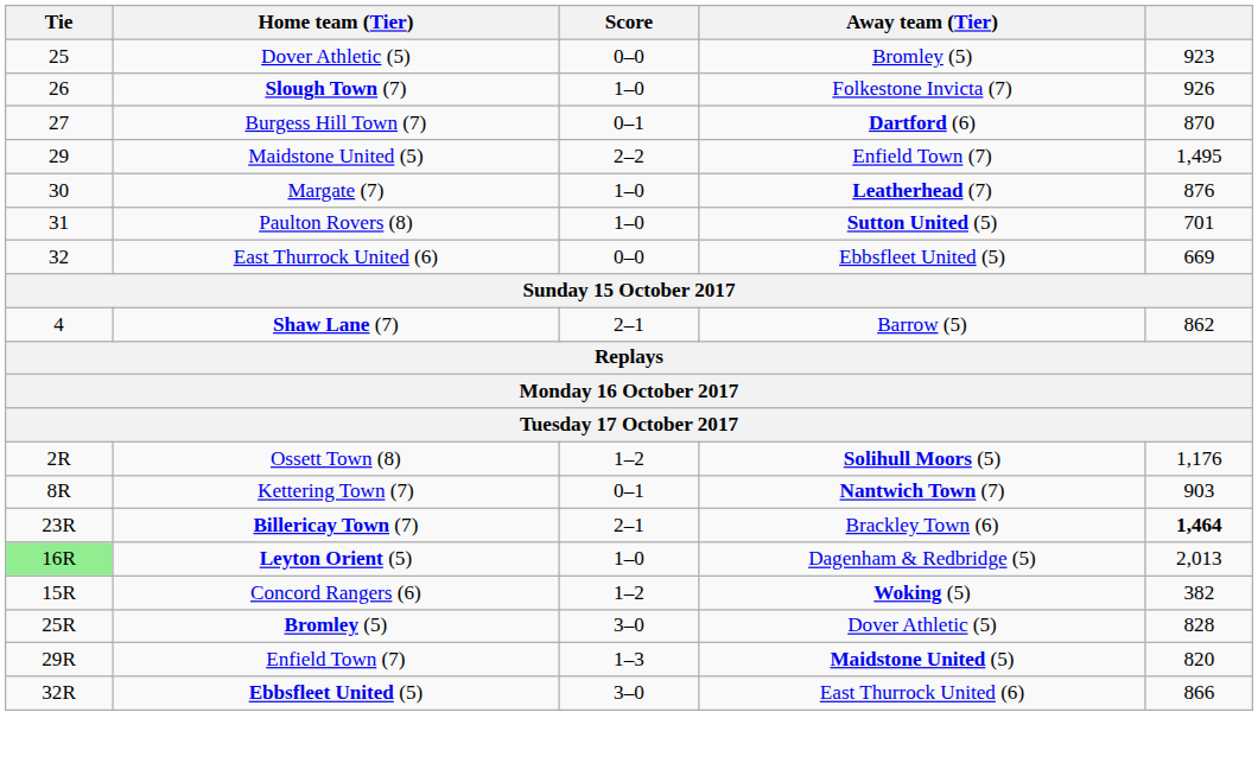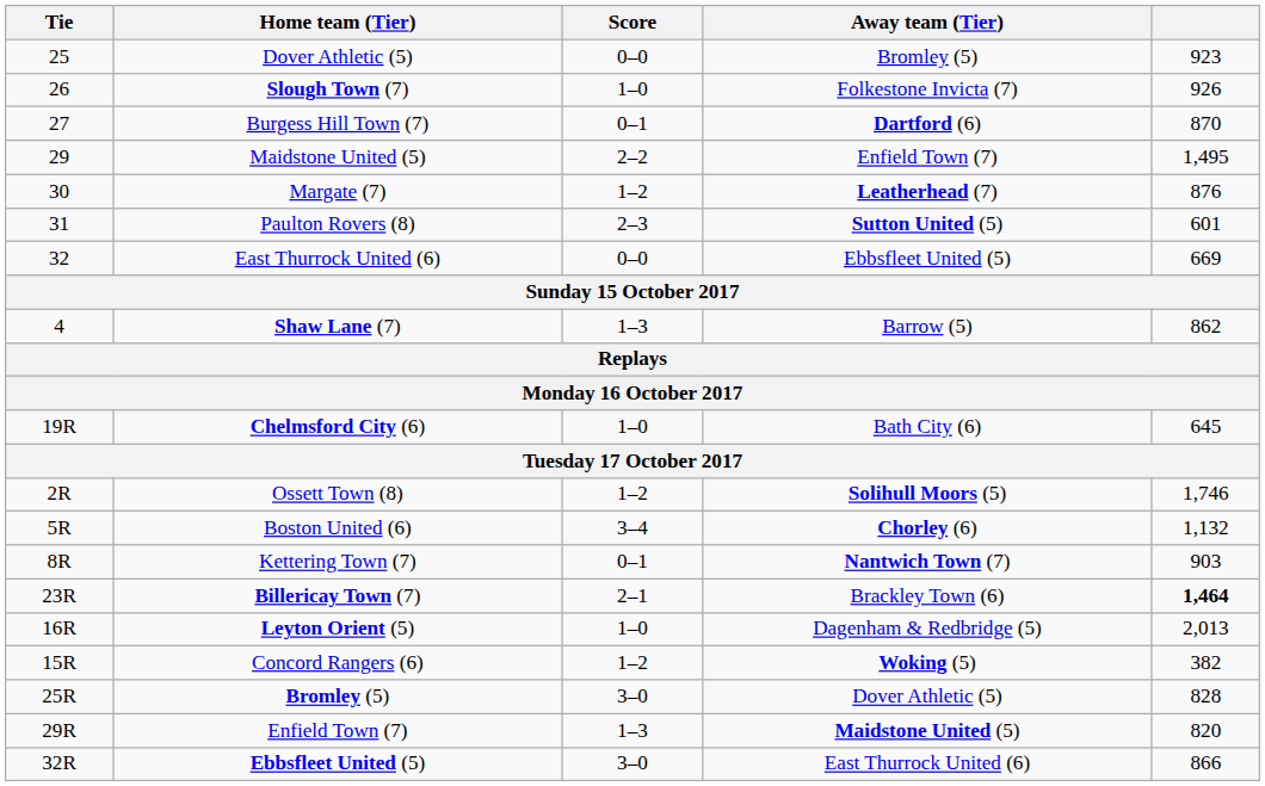 <table class="wikitable" style="text-align:center; font-size:90%; width:100%">
 <tr>
 <th scope="col" style="width:  8.43%;">Tie</th>
 <th scope="col" style="width: 35.29%;">Home team (<a href='#'>Tier</a>)</th>
 <th scope="col" style="width: 11.00%;">Score</th>
 <th scope="col" style="width: 35.29%;">Away team (<a href='#'>Tier</a>)</th>
 <th scope="col" style="width:  8.43%;"></th>
 </tr>
 <tr>
 <td>25</td>
 <td><a href='#'>Dover Athletic</a> (5)</td>
 <td>0–0</td>
 <td><a href='#'>Bromley</a> (5)</td>
 <td>923</td>
 </tr>
 <tr>
 <td>26</td>
 <td><strong><a href='#'>Slough Town</a></strong> (7)</td>
 <td>1–0</td>
 <td><a href='#'>Folkestone Invicta</a> (7)</td>
 <td>926</td>
 </tr>
 <tr>
 <td>27</td>
 <td><a href='#'>Burgess Hill Town</a> (7)</td>
 <td>0–1</td>
 <td><strong><a href='#'>Dartford</a></strong> (6)</td>
 <td>870</td>
 </tr>
 <tr>
 <td>29</td>
 <td><a href='#'>Maidstone United</a> (5)</td>
 <td>2–2</td>
 <td><a href='#'>Enfield Town</a> (7)</td>
 <td>1,495</td>
 </tr>
 <tr>
 <td>30</td>
 <td><a href='#'>Margate</a> (7)</td>
-<td>1–0</td>
+<td>1–2</td>
 <td><strong><a href='#'>Leatherhead</a></strong> (7)</td>
 <td>876</td>
 </tr>
 <tr>
 <td>31</td>
 <td><a href='#'>Paulton Rovers</a> (8)</td>
-<td>1–0</td>
+<td>2–3</td>
 <td><strong><a href='#'>Sutton United</a></strong> (5)</td>
-<td>701</td>
+<td>601</td>
 </tr>
 <tr>
 <td>32</td>
 <td><a href='#'>East Thurrock United</a> (6)</td>
 <td>0–0</td>
 <td><a href='#'>Ebbsfleet United</a> (5)</td>
 <td>669</td>
 </tr>
 <tr>
 <th colspan="5"><strong>Sunday 15 October 2017</strong></th>
 </tr>
 <tr>
 <td>4</td>
 <td><strong><a href='#'>Shaw Lane</a></strong> (7)</td>
-<td>2–1</td>
+<td>1–3 </td>
 <td><a href='#'>Barrow</a> (5)</td>
 <td>862</td>
 </tr>
 <tr>
 <th colspan="5"><strong>Replays</strong></th>
 </tr>
 <tr>
 <th colspan="5"><strong>Monday 16 October 2017</strong></th>
 </tr>
 <tr>
+<td>19R</td>
+<td><strong><a href='#'>Chelmsford City</a></strong> (6)</td>
+<td>1–0</td>
+<td><a href='#'>Bath City</a> (6)</td>
+<td>645</td>
+</tr>
+<tr>
 <th colspan="5"><strong>Tuesday 17 October 2017</strong></th>
 </tr>
 <tr>
 <td>2R</td>
 <td><a href='#'>Ossett Town</a> (8)</td>
 <td>1–2</td>
 <td><strong><a href='#'>Solihull Moors</a></strong> (5)</td>
-<td>1,176</td>
+<td>1,746</td>
+</tr>
+<tr>
+<td>5R</td>
+<td><a href='#'>Boston United</a> (6)</td>
+<td>3–4 </td>
+<td><strong><a href='#'>Chorley</a></strong> (6)</td>
+<td>1,132</td>
 </tr>
 <tr>
 <td>8R</td>
 <td><a href='#'>Kettering Town</a> (7)</td>
 <td>0–1</td>
 <td><strong><a href='#'>Nantwich Town</a></strong> (7)</td>
 <td>903</td>
 </tr>
 <tr>
 <td>23R</td>
 <td><strong><a href='#'>Billericay Town</a></strong> (7)</td>
 <td>2–1</td>
 <td><a href='#'>Brackley Town</a> (6)</td>
 <td><strong>1,464</strong></td>
 </tr>
 <tr>
-<td style="background: lightgreen;">16R</td>
+<td>16R</td>
 <td><strong><a href='#'>Leyton Orient</a></strong> (5)</td>
 <td>1–0</td>
 <td><a href='#'>Dagenham & Redbridge</a> (5)</td>
 <td>2,013</td>
 </tr>
 <tr>
 <td>15R</td>
 <td><a href='#'>Concord Rangers</a> (6)</td>
 <td>1–2 </td>
 <td><strong><a href='#'>Woking</a></strong> (5)</td>
 <td>382</td>
 </tr>
 <tr>
 <td>25R</td>
 <td><strong><a href='#'>Bromley</a></strong> (5)</td>
 <td>3–0</td>
 <td><a href='#'>Dover Athletic</a> (5)</td>
 <td>828</td>
 </tr>
 <tr>
 <td>29R</td>
 <td><a href='#'>Enfield Town</a> (7)</td>
 <td>1–3 </td>
 <td><strong><a href='#'>Maidstone United</a></strong> (5)</td>
 <td>820</td>
 </tr>
 <tr>
 <td>32R</td>
 <td><strong><a href='#'>Ebbsfleet United</a></strong> (5)</td>
 <td>3–0</td>
 <td><a href='#'>East Thurrock United</a> (6)</td>
 <td>866</td>
 </tr>
 </table>
